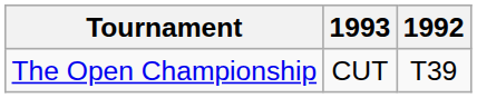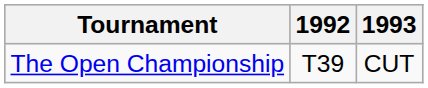 <table class="wikitable" style="font-size:95%;text-align:center;">
 <tr>
 <th>Tournament</th>
+<th>1992</th>
 <th>1993</th>
-<th>1992</th>
 </tr>
 <tr>
 <td align=left><a href='#'>The Open Championship</a></td>
+<td>T39</td>
 <td>CUT</td>
-<td>T39</td>
 </tr>
 </table>
